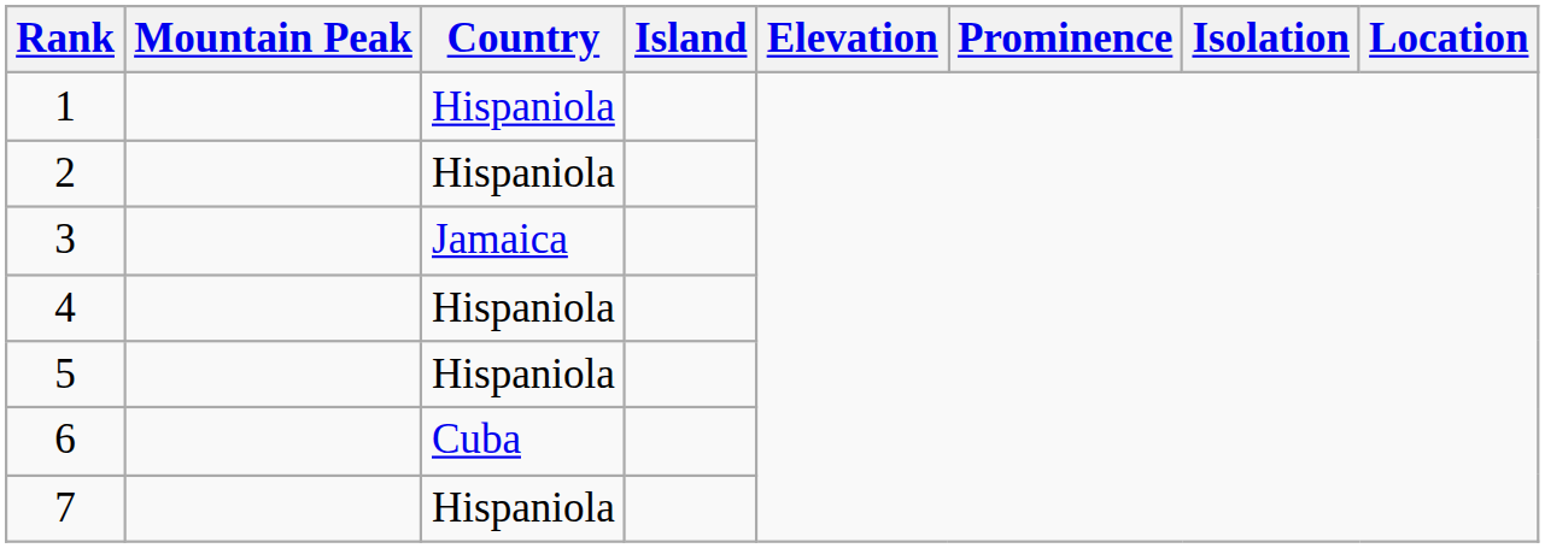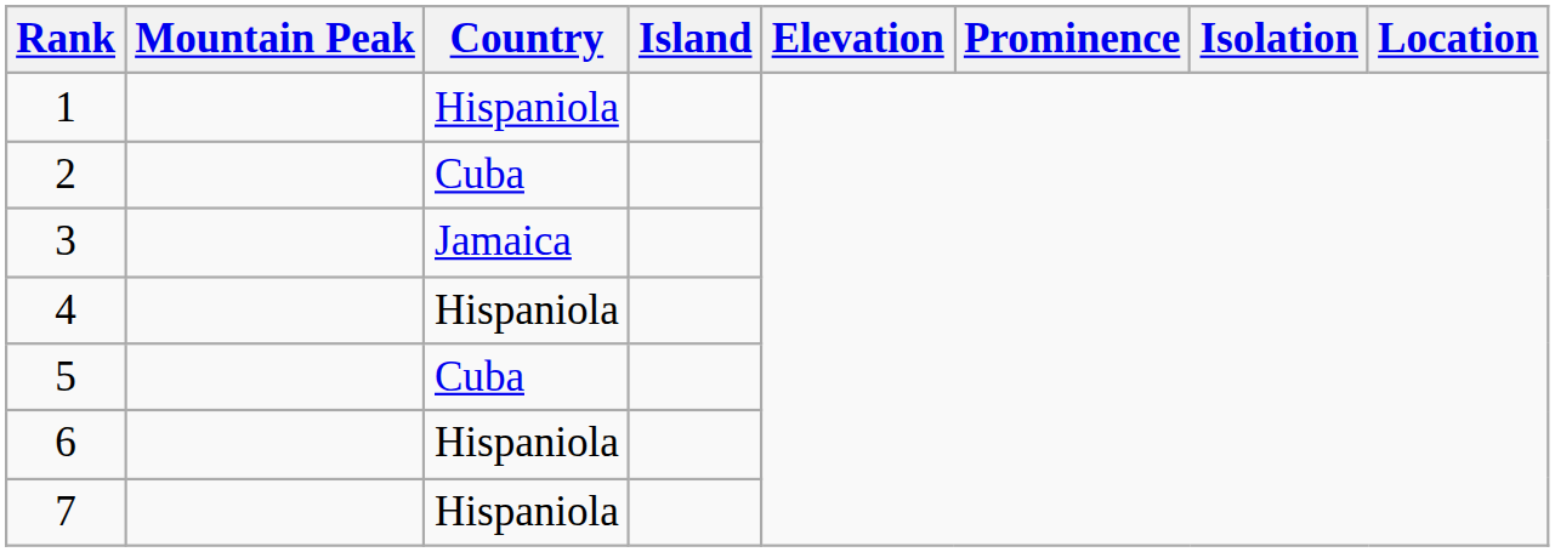 <table class="wikitable sortable">
 <tr>
 <th><a href='#'>Rank</a></th>
 <th><a href='#'>Mountain Peak</a></th>
 <th><a href='#'>Country</a></th>
 <th><a href='#'>Island</a></th>
 <th><a href='#'>Elevation</a></th>
 <th><a href='#'>Prominence</a></th>
 <th><a href='#'>Isolation</a></th>
 <th><a href='#'>Location</a></th>
 </tr>
 <tr>
 <td align=center>1<br></td>
 <td></td>
 <td><a href='#'>Hispaniola</a><br></td>
 <td></td>
 </tr>
 <tr>
 <td align=center>2<br></td>
 <td></td>
-<td>Hispaniola<br></td>
+<td><a href='#'>Cuba</a><br></td>
 <td></td>
 </tr>
 <tr>
 <td align=center>3<br></td>
 <td></td>
 <td><a href='#'>Jamaica</a><br></td>
 <td></td>
 </tr>
 <tr>
 <td align=center>4<br></td>
 <td></td>
 <td>Hispaniola<br></td>
 <td></td>
 </tr>
 <tr>
 <td align=center>5<br></td>
 <td></td>
-<td>Hispaniola<br></td>
+<td><a href='#'>Cuba</a><br></td>
 <td></td>
 </tr>
 <tr>
 <td align=center>6<br></td>
 <td></td>
-<td><a href='#'>Cuba</a><br></td>
+<td>Hispaniola<br></td>
 <td></td>
 </tr>
 <tr>
 <td align=center>7<br></td>
 <td></td>
 <td>Hispaniola<br></td>
 <td></td>
 </tr>
 </table>
